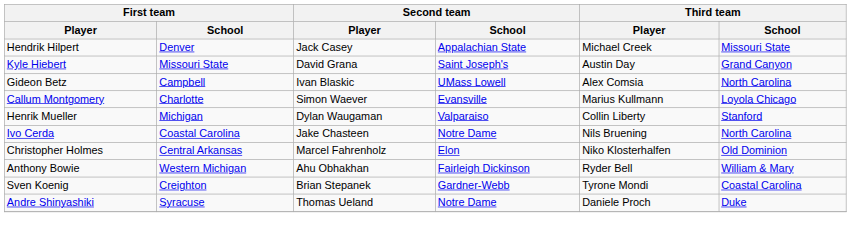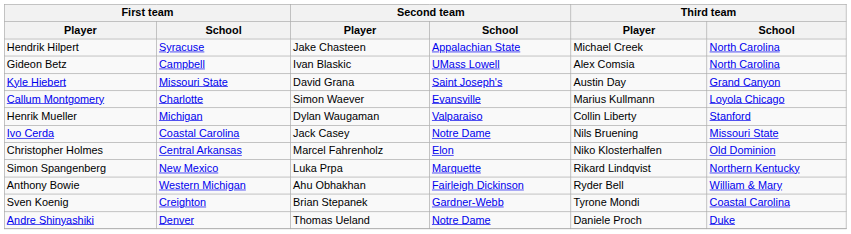 <table class="wikitable" style="width:98%;">
 <tr>
 <th colspan="2">First team</th>
 <th colspan="2">Second team</th>
 <th colspan="2">Third team</th>
 </tr>
 <tr>
 <th>Player</th>
 <th>School</th>
 <th>Player</th>
 <th>School</th>
 <th>Player</th>
 <th>School</th>
 </tr>
 <tr>
 <td>Hendrik Hilpert</td>
-<td><a href='#'>Denver</a></td>
-<td>Jack Casey</td>
+<td><a href='#'>Syracuse</a></td>
+<td>Jake Chasteen</td>
 <td><a href='#'>Appalachian State</a></td>
 <td>Michael Creek</td>
-<td><a href='#'>Missouri State</a></td>
+<td><a href='#'>North Carolina</a></td>
+</tr>
+<tr>
+<td>Gideon Betz</td>
+<td><a href='#'>Campbell</a></td>
+<td>Ivan Blaskic</td>
+<td><a href='#'>UMass Lowell</a></td>
+<td>Alex Comsia</td>
+<td><a href='#'>North Carolina</a></td>
 </tr>
 <tr>
 <td><a href='#'>Kyle Hiebert</a></td>
 <td><a href='#'>Missouri State</a></td>
 <td>David Grana</td>
 <td><a href='#'>Saint Joseph's</a></td>
 <td>Austin Day</td>
 <td><a href='#'>Grand Canyon</a></td>
-</tr>
-<tr>
-<td>Gideon Betz</td>
-<td><a href='#'>Campbell</a></td>
-<td>Ivan Blaskic</td>
-<td><a href='#'>UMass Lowell</a></td>
-<td>Alex Comsia</td>
-<td><a href='#'>North Carolina</a></td>
 </tr>
 <tr>
 <td><a href='#'>Callum Montgomery</a></td>
 <td><a href='#'>Charlotte</a></td>
 <td>Simon Waever</td>
 <td><a href='#'>Evansville</a></td>
 <td>Marius Kullmann</td>
 <td><a href='#'>Loyola Chicago</a></td>
 </tr>
 <tr>
 <td>Henrik Mueller</td>
 <td><a href='#'>Michigan</a></td>
 <td>Dylan Waugaman</td>
 <td><a href='#'>Valparaiso</a></td>
 <td>Collin Liberty</td>
 <td><a href='#'>Stanford</a></td>
 </tr>
 <tr>
 <td><a href='#'>Ivo Cerda</a></td>
 <td><a href='#'>Coastal Carolina</a></td>
-<td>Jake Chasteen</td>
+<td>Jack Casey</td>
 <td><a href='#'>Notre Dame</a></td>
 <td>Nils Bruening</td>
-<td><a href='#'>North Carolina</a></td>
+<td><a href='#'>Missouri State</a></td>
 </tr>
 <tr>
 <td>Christopher Holmes</td>
 <td><a href='#'>Central Arkansas</a></td>
 <td>Marcel Fahrenholz</td>
 <td><a href='#'>Elon</a></td>
 <td>Niko Klosterhalfen</td>
 <td><a href='#'>Old Dominion</a></td>
+</tr>
+<tr>
+<td>Simon Spangenberg</td>
+<td><a href='#'>New Mexico</a></td>
+<td>Luka Prpa</td>
+<td><a href='#'>Marquette</a></td>
+<td>Rikard Lindqvist</td>
+<td><a href='#'>Northern Kentucky</a></td>
 </tr>
 <tr>
 <td>Anthony Bowie</td>
 <td><a href='#'>Western Michigan</a></td>
 <td>Ahu Obhakhan</td>
 <td><a href='#'>Fairleigh Dickinson</a></td>
 <td>Ryder Bell</td>
 <td><a href='#'>William & Mary</a></td>
 </tr>
 <tr>
 <td>Sven Koenig</td>
 <td><a href='#'>Creighton</a></td>
 <td>Brian Stepanek</td>
 <td><a href='#'>Gardner-Webb</a></td>
 <td>Tyrone Mondi</td>
 <td><a href='#'>Coastal Carolina</a></td>
 </tr>
 <tr>
 <td><a href='#'>Andre Shinyashiki</a></td>
-<td><a href='#'>Syracuse</a></td>
+<td><a href='#'>Denver</a></td>
 <td>Thomas Ueland</td>
 <td><a href='#'>Notre Dame</a></td>
 <td>Daniele Proch</td>
 <td><a href='#'>Duke</a></td>
 </tr>
 <tr>
 </tr>
 </table>
